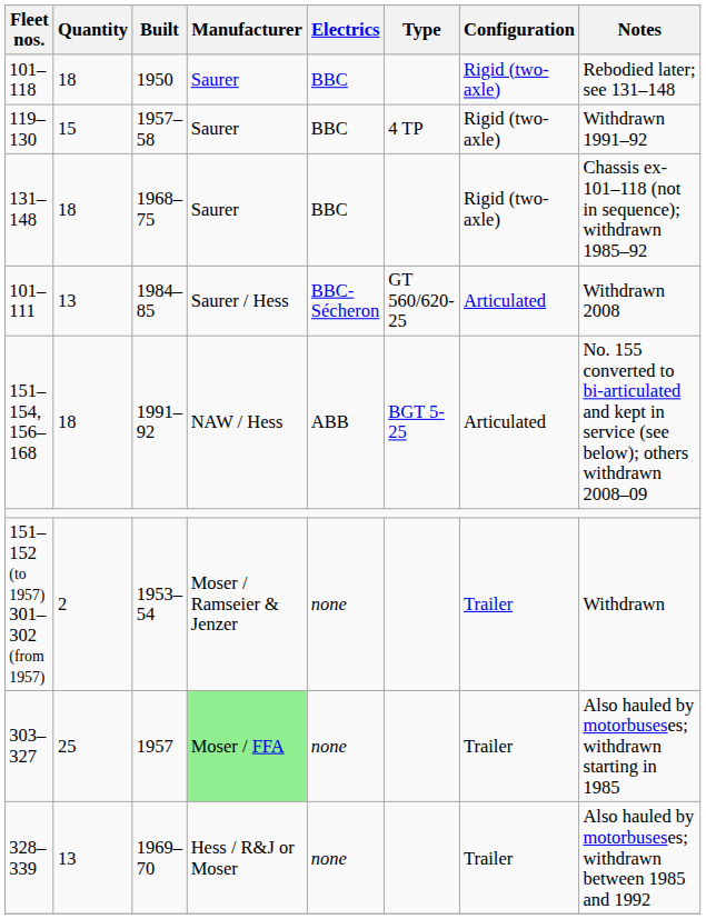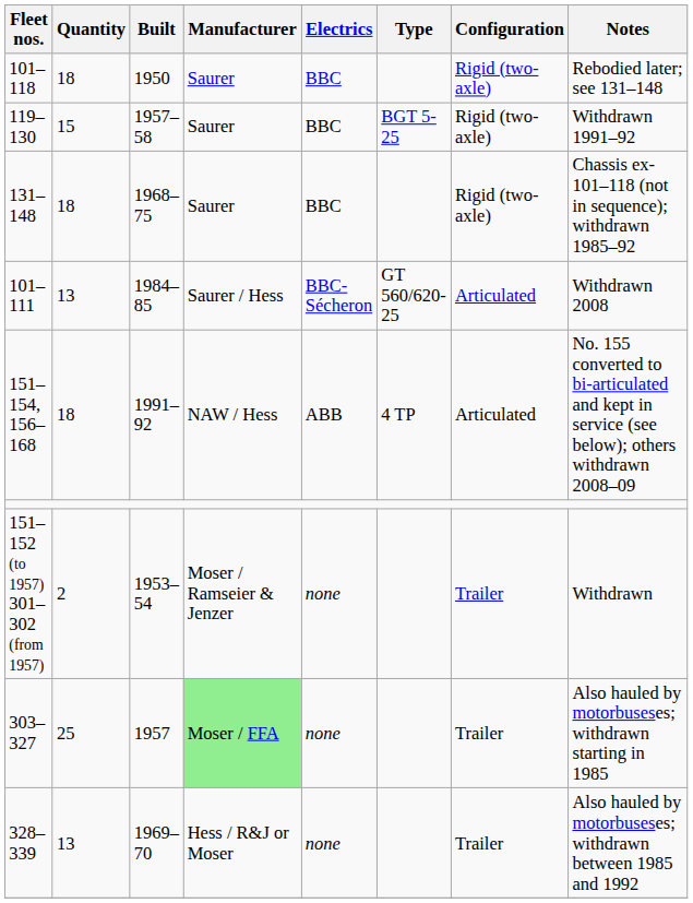 <table class="wikitable sortable">
 <tr style="background:#E0E0E0;">
 <th>Fleet nos.</th>
 <th>Quantity</th>
 <th>Built</th>
 <th>Manufacturer</th>
 <th><a href='#'>Electrics</a></th>
 <th>Type</th>
 <th>Configuration</th>
 <th>Notes</th>
 </tr>
 <tr>
 <td>101–118</td>
 <td>18</td>
 <td>1950</td>
 <td><a href='#'>Saurer</a></td>
 <td><a href='#'>BBC</a></td>
 <td> </td>
 <td><a href='#'>Rigid (two-axle)</a></td>
 <td>Rebodied later; see 131–148</td>
 </tr>
 <tr>
 <td>119–130</td>
 <td>15</td>
 <td>1957–58</td>
 <td>Saurer</td>
 <td>BBC</td>
-<td>4 TP</td>
+<td><a href='#'>BGT 5-25</a></td>
 <td>Rigid (two-axle)</td>
 <td>Withdrawn 1991–92</td>
 </tr>
 <tr>
 <td>131–148</td>
 <td>18</td>
 <td>1968–75</td>
 <td>Saurer</td>
 <td>BBC</td>
 <td> </td>
 <td>Rigid (two-axle)</td>
 <td>Chassis ex-101–118 (not in sequence); withdrawn 1985–92</td>
 </tr>
 <tr>
 <td>101–111</td>
 <td>13</td>
 <td>1984–85</td>
 <td>Saurer / Hess</td>
 <td><a href='#'>BBC-Sécheron</a></td>
 <td>GT 560/620-25</td>
 <td><a href='#'>Articulated</a></td>
 <td>Withdrawn 2008</td>
 </tr>
 <tr>
 <td>151–154, <br>156–168</td>
 <td>18</td>
 <td>1991–92</td>
 <td>NAW / Hess</td>
 <td>ABB</td>
-<td><a href='#'>BGT 5-25</a></td>
+<td>4 TP</td>
 <td>Articulated</td>
 <td>No. 155 converted to <a href='#'>bi-articulated</a> and kept in service (see below); others withdrawn 2008–09</td>
 </tr>
 <tr>
 <td colspan=8></td>
 </tr>
 <tr>
 <td>151–152 <small>(to 1957)</small> <br>301–302 <small>(from 1957)</small></td>
 <td>2</td>
 <td>1953–54</td>
 <td>Moser / Ramseier & Jenzer</td>
 <td><em>none</em></td>
 <td> </td>
 <td><a href='#'>Trailer</a></td>
 <td>Withdrawn</td>
 </tr>
 <tr>
 <td>303–327</td>
 <td>25</td>
 <td>1957</td>
 <td style="background: lightgreen;">Moser / <a href='#'>FFA</a></td>
 <td><em>none</em></td>
 <td> </td>
 <td>Trailer</td>
 <td>Also hauled by <a href='#'>motorbuses</a>es; withdrawn starting in 1985</td>
 </tr>
 <tr>
 <td>328–339</td>
 <td>13</td>
 <td>1969–70</td>
 <td>Hess / R&J or Moser</td>
 <td><em>none</em></td>
 <td> </td>
 <td>Trailer</td>
 <td>Also hauled by <a href='#'>motorbuses</a>es; withdrawn between 1985 and 1992</td>
 </tr>
 <tr>
 </tr>
 </table>
